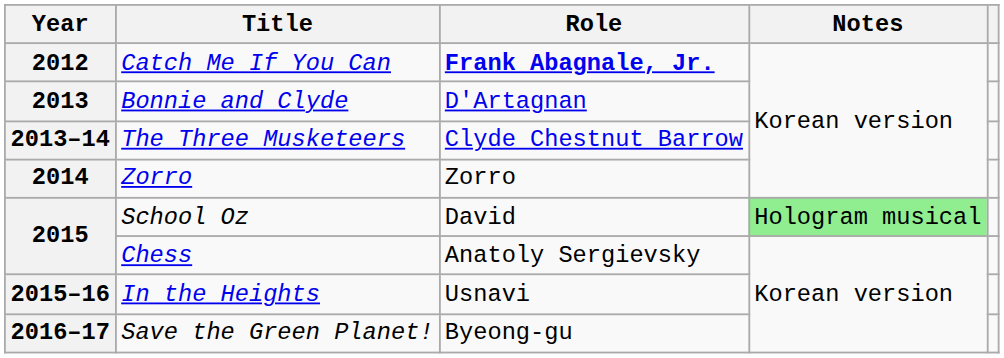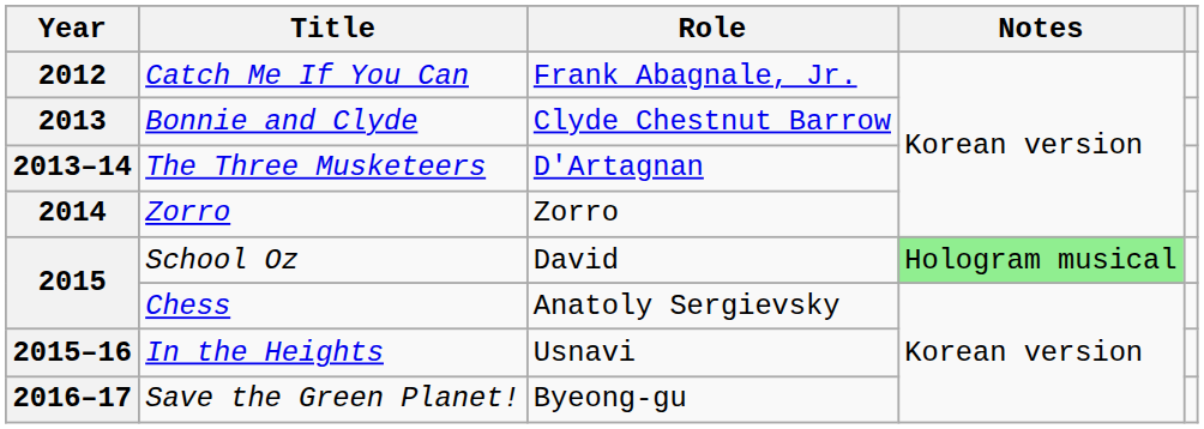 <table class="wikitable sortable plainrowheaders">
 <tr>
 <th scope="col">Year</th>
 <th scope="col">Title</th>
 <th scope="col">Role</th>
 <th scope="col" class="unsortable">Notes</th>
 <th scope="col" class="unsortable"></th>
 </tr>
 <tr>
 <th scope="row">2012</th>
 <td><em><a href='#'>Catch Me If You Can</a></em></td>
-<td><strong><a href='#'>Frank Abagnale, Jr.</a></strong></td>
+<td><a href='#'>Frank Abagnale, Jr.</a></td>
 <td rowspan="4">Korean version</td>
 <td style="text-align:center"></td>
 </tr>
 <tr>
 <th scope="row">2013</th>
 <td><em><a href='#'>Bonnie and Clyde</a></em></td>
-<td><a href='#'>D'Artagnan</a></td>
+<td><a href='#'>Clyde Chestnut Barrow</a></td>
 <td style="text-align:center"></td>
 </tr>
 <tr>
 <th scope="row">2013–14</th>
 <td><em><a href='#'>The Three Musketeers</a></em></td>
-<td><a href='#'>Clyde Chestnut Barrow</a></td>
+<td><a href='#'>D'Artagnan</a></td>
 <td style="text-align:center"></td>
 </tr>
 <tr>
 <th scope="row">2014</th>
 <td><em><a href='#'>Zorro</a></em></td>
 <td>Zorro</td>
 <td style="text-align:center"></td>
 </tr>
 <tr>
 <th scope="row" rowspan="2">2015</th>
 <td><em>School Oz</em></td>
 <td>David</td>
 <td style="background: lightgreen;">Hologram musical</td>
 <td style="text-align:center"></td>
 </tr>
 <tr>
 <td><em><a href='#'>Chess</a></em></td>
 <td>Anatoly Sergievsky</td>
 <td rowspan="3">Korean version</td>
 <td style="text-align:center"></td>
 </tr>
 <tr>
 <th scope="row">2015–16</th>
 <td><em><a href='#'>In the Heights</a></em></td>
 <td>Usnavi</td>
 <td style="text-align:center"></td>
 </tr>
 <tr>
 <th scope="row">2016–17</th>
 <td><em>Save the Green Planet!</em></td>
 <td>Byeong-gu</td>
 <td style="text-align:center"></td>
 </tr>
 </table>
